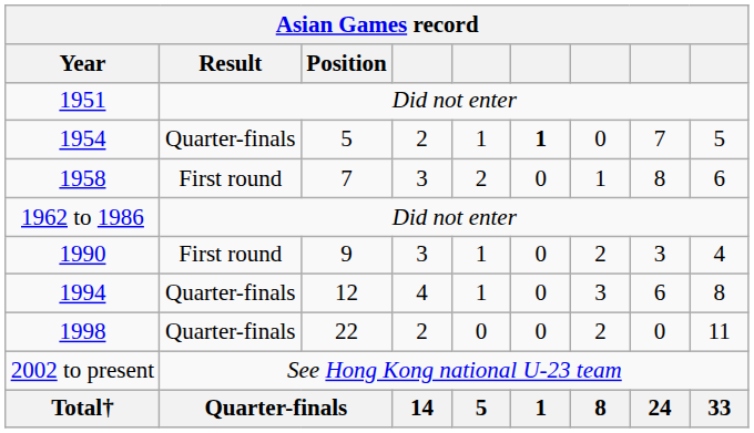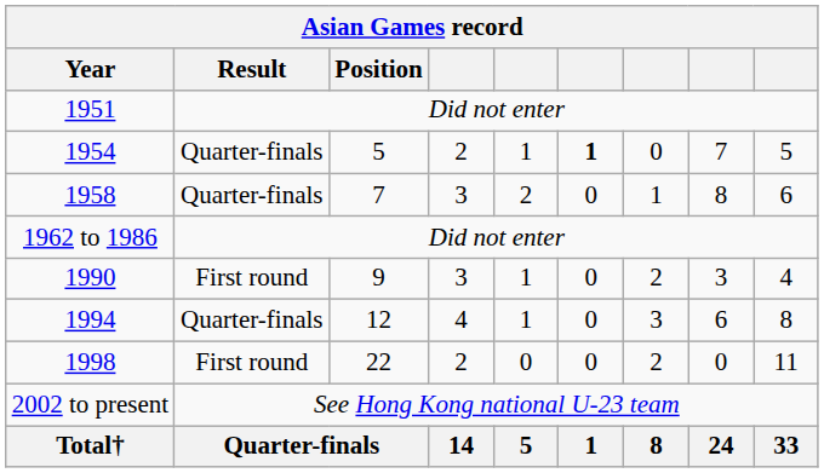 <table class="wikitable" style="text-align: center;font-size:90%;">
 <tr>
 <th colspan=9><a href='#'>Asian Games</a> record</th>
 </tr>
 <tr>
 <th>Year</th>
 <th>Result</th>
 <th>Position</th>
 <th width=30></th>
 <th width=30></th>
 <th width=30></th>
 <th width=30></th>
 <th width=30></th>
 <th width=30></th>
 </tr>
 <tr>
 <td> <a href='#'>1951</a></td>
 <td colspan=8><em>Did not enter</em></td>
 </tr>
 <tr>
 <td> <a href='#'>1954</a></td>
 <td>Quarter-finals</td>
 <td>5</td>
 <td>2</td>
 <td>1</td>
 <td><strong>1</strong></td>
 <td>0</td>
 <td>7</td>
 <td>5</td>
 </tr>
 <tr>
 <td> <a href='#'>1958</a></td>
-<td>First round</td>
+<td>Quarter-finals</td>
 <td>7</td>
 <td>3</td>
 <td>2</td>
 <td>0</td>
 <td>1</td>
 <td>8</td>
 <td>6</td>
 </tr>
 <tr>
 <td> <a href='#'>1962</a> to  <a href='#'>1986</a></td>
 <td colspan=8><em>Did not enter</em></td>
 </tr>
 <tr>
 <td> <a href='#'>1990</a></td>
 <td>First round</td>
 <td>9</td>
 <td>3</td>
 <td>1</td>
 <td>0</td>
 <td>2</td>
 <td>3</td>
 <td>4</td>
 </tr>
 <tr>
 <td> <a href='#'>1994</a></td>
 <td>Quarter-finals</td>
 <td>12</td>
 <td>4</td>
 <td>1</td>
 <td>0</td>
 <td>3</td>
 <td>6</td>
 <td>8</td>
 </tr>
 <tr>
 <td> <a href='#'>1998</a></td>
-<td>Quarter-finals</td>
+<td>First round</td>
 <td>22</td>
 <td>2</td>
 <td>0</td>
 <td>0</td>
 <td>2</td>
 <td>0</td>
 <td>11</td>
 </tr>
 <tr>
 <td> <a href='#'>2002</a> to present</td>
 <td colspan=8><em>See <a href='#'>Hong Kong national U-23 team</a></em></td>
 </tr>
 <tr>
 <th><strong>Total†</strong></th>
 <th colspan=2><strong>Quarter-finals</strong></th>
 <th>14</th>
 <th>5</th>
 <th>1</th>
 <th>8</th>
 <th>24</th>
 <th>33</th>
 </tr>
 </table>
